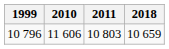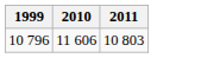 <table class="wikitable">
 <tr>
 <th>1999</th>
 <th>2010</th>
 <th>2011</th>
-<th>2018</th>
 </tr>
 <tr>
 <td>10 796</td>
 <td>11 606</td>
 <td>10 803</td>
-<td>10 659</td>
 </tr>
 </table>
